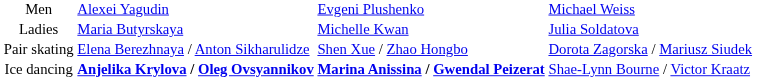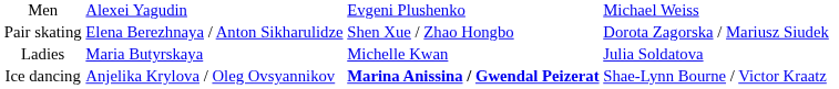 <table>
 <tr>
 <td align=center>Men</td>
 <td> <a href='#'>Alexei Yagudin</a></td>
 <td> <a href='#'>Evgeni Plushenko</a></td>
 <td> <a href='#'>Michael Weiss</a></td>
 </tr>
 <tr>
+<td align=center>Pair skating</td>
+<td> <a href='#'>Elena Berezhnaya</a> / <a href='#'>Anton Sikharulidze</a></td>
+<td> <a href='#'>Shen Xue</a> / <a href='#'>Zhao Hongbo</a></td>
+<td> <a href='#'>Dorota Zagorska</a> / <a href='#'>Mariusz Siudek</a></td>
+</tr>
+<tr>
 <td align=center>Ladies</td>
 <td> <a href='#'>Maria Butyrskaya</a></td>
 <td> <a href='#'>Michelle Kwan</a></td>
 <td> <a href='#'>Julia Soldatova</a></td>
 </tr>
 <tr>
-<td align=center>Pair skating</td>
-<td> <a href='#'>Elena Berezhnaya</a> / <a href='#'>Anton Sikharulidze</a></td>
-<td> <a href='#'>Shen Xue</a> / <a href='#'>Zhao Hongbo</a></td>
-<td> <a href='#'>Dorota Zagorska</a> / <a href='#'>Mariusz Siudek</a></td>
-</tr>
-<tr>
 <td align=center>Ice dancing</td>
-<td><strong> <a href='#'>Anjelika Krylova</a> / <a href='#'>Oleg Ovsyannikov</a></strong></td>
+<td> <a href='#'>Anjelika Krylova</a> / <a href='#'>Oleg Ovsyannikov</a></td>
 <td><strong> <a href='#'>Marina Anissina</a> / <a href='#'>Gwendal Peizerat</a></strong></td>
 <td> <a href='#'>Shae-Lynn Bourne</a> / <a href='#'>Victor Kraatz</a></td>
 </tr>
 </table>
